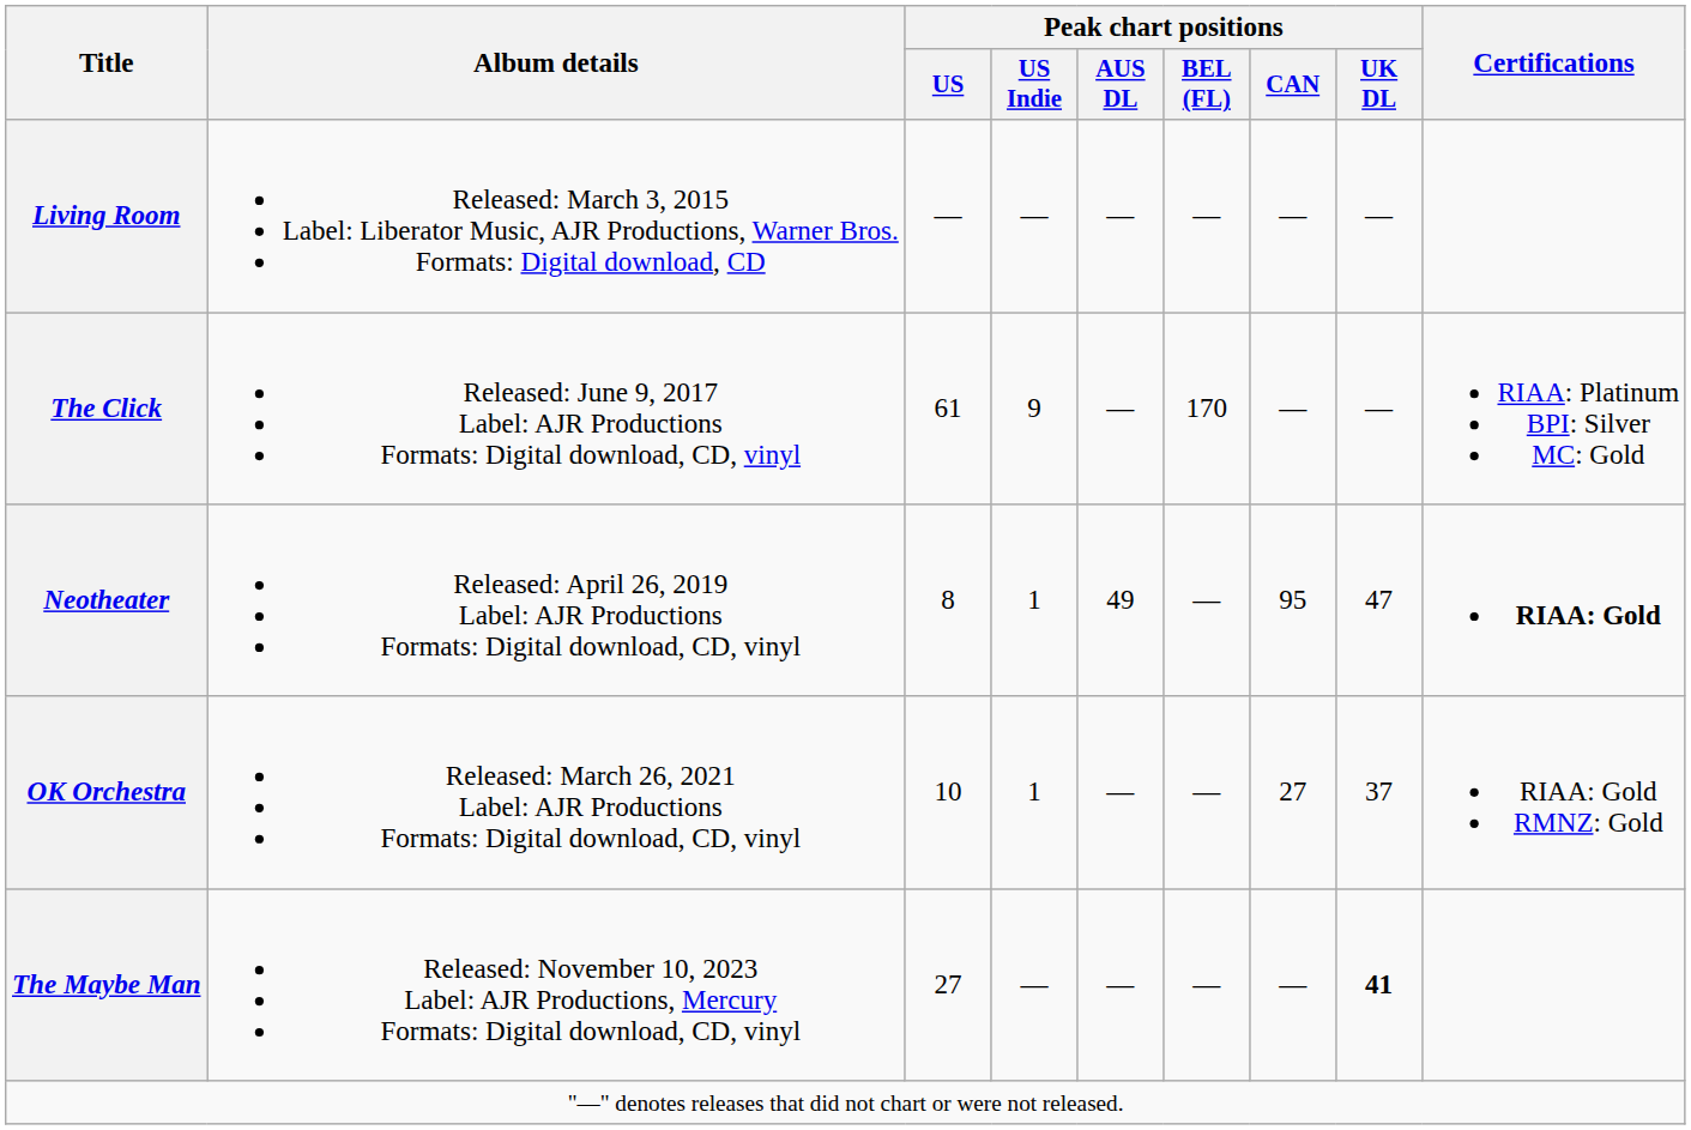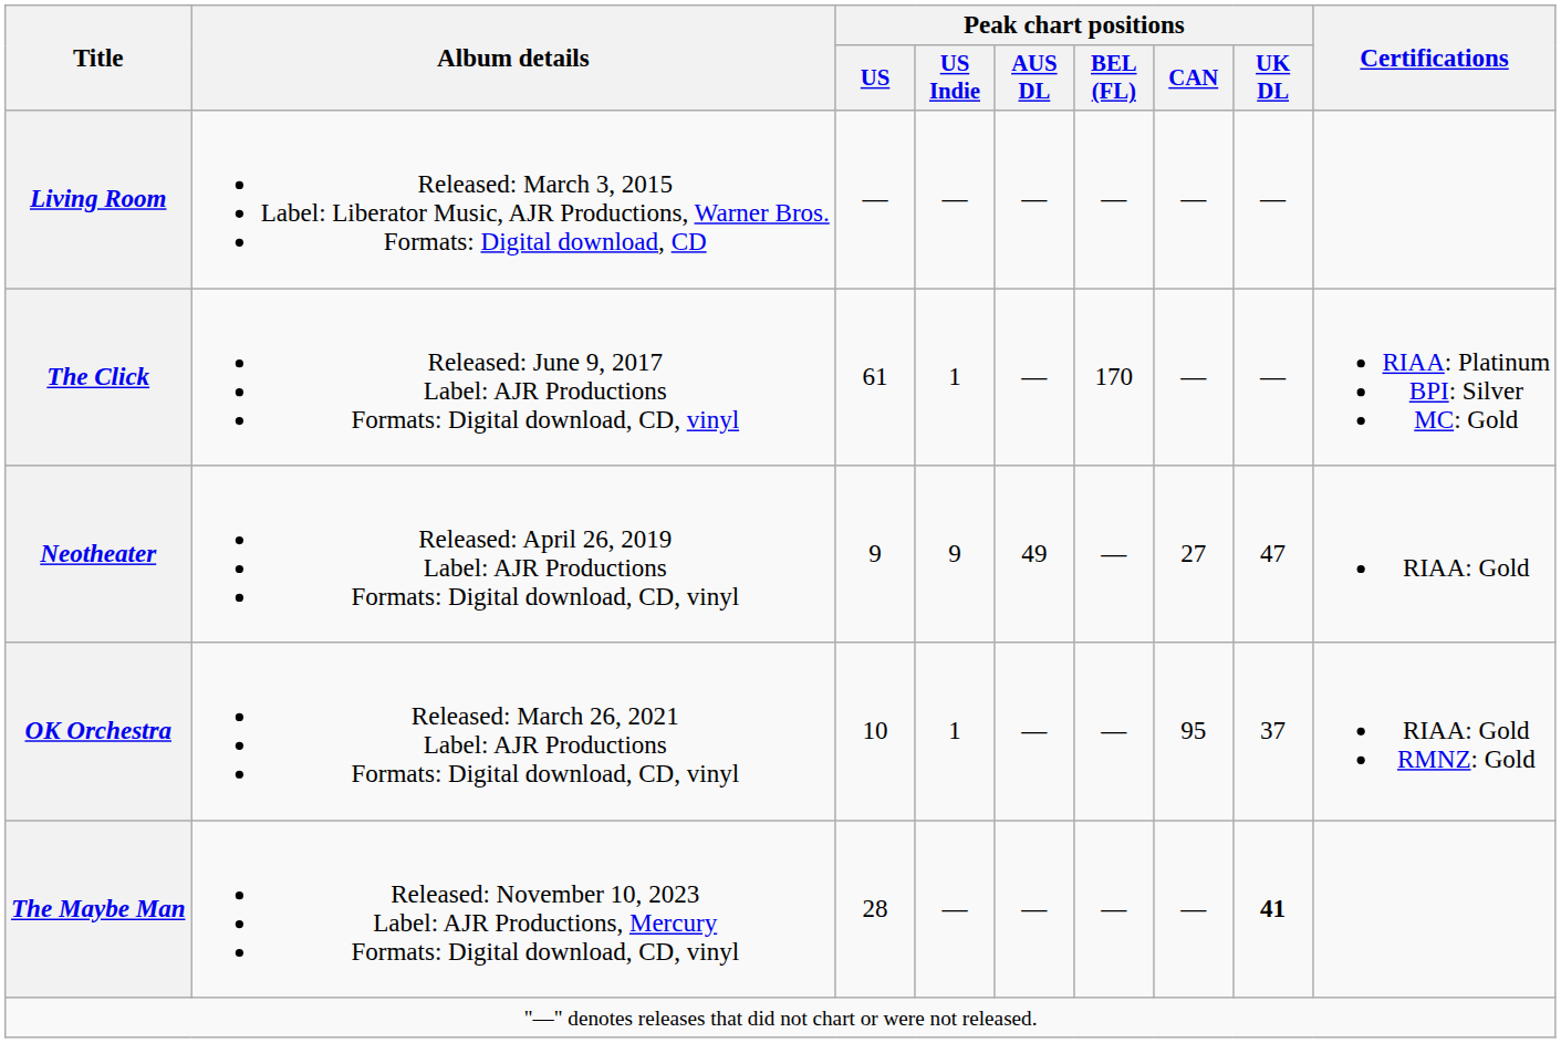 <table class="wikitable plainrowheaders" style="text-align:center;">
 <tr>
 <th rowspan="2">Title</th>
 <th rowspan="2">Album details</th>
 <th colspan="6">Peak chart positions</th>
 <th rowspan="2"><a href='#'>Certifications</a></th>
 </tr>
 <tr>
 <th scope="col" style="width:3em;font-size:90%;"><a href='#'>US</a><br></th>
 <th scope="col" style="width:3em;font-size:90%;"><a href='#'>US<br> Indie</a><br></th>
 <th scope="col" style="width:3em;font-size:90%;"><a href='#'>AUS<br>DL</a><br></th>
 <th scope="col" style="width:3em;font-size:90%;"><a href='#'>BEL<br>(FL)</a><br></th>
 <th scope="col" style="width:3em;font-size:90%;"><a href='#'>CAN</a><br></th>
 <th scope="col" style="width:3em;font-size:90%;"><a href='#'>UK<br>DL</a><br></th>
 </tr>
 <tr>
 <th scope="row"><em><a href='#'>Living Room</a></em></th>
 <td><br><ul><li>Released: March 3, 2015</li><li>Label: Liberator Music, AJR Productions, <a href='#'>Warner Bros.</a></li><li>Formats: <a href='#'>Digital download</a>, <a href='#'>CD</a></li></ul></td>
 <td>—</td>
 <td>—</td>
 <td>—</td>
 <td>—</td>
 <td>—</td>
 <td>—</td>
 <td></td>
 </tr>
 <tr>
 <th scope="row"><em><a href='#'>The Click</a></em></th>
 <td><br><ul><li>Released: June 9, 2017</li><li>Label: AJR Productions</li><li>Formats: Digital download, CD, <a href='#'>vinyl</a></li></ul></td>
 <td>61</td>
-<td>9</td>
+<td>1</td>
 <td>—</td>
 <td>170</td>
 <td>—</td>
 <td>—</td>
 <td><br><ul><li><a href='#'>RIAA</a>: Platinum</li><li><a href='#'>BPI</a>: Silver</li><li><a href='#'>MC</a>: Gold</li></ul></td>
 </tr>
 <tr>
 <th scope="row"><em><a href='#'>Neotheater</a></em></th>
 <td><br><ul><li>Released: April 26, 2019</li><li>Label: AJR Productions</li><li>Formats: Digital download, CD, vinyl</li></ul></td>
-<td>8</td>
-<td>1</td>
+<td>9</td>
+<td>9</td>
 <td>49</td>
 <td>—</td>
-<td>95</td>
+<td>27</td>
 <td>47</td>
-<td><strong><br><ul><li>RIAA: Gold</li></ul></strong></td>
+<td><br><ul><li>RIAA: Gold</li></ul></td>
 </tr>
 <tr>
 <th scope="row"><em><a href='#'>OK Orchestra</a></em></th>
 <td><br><ul><li>Released: March 26, 2021</li><li>Label: AJR Productions</li><li>Formats: Digital download, CD, vinyl</li></ul></td>
 <td>10</td>
 <td>1</td>
 <td>—</td>
 <td>—</td>
-<td>27</td>
+<td>95</td>
 <td>37</td>
 <td><br><ul><li>RIAA: Gold</li><li><a href='#'>RMNZ</a>: Gold</li></ul></td>
 </tr>
 <tr>
 <th scope="row"><em><a href='#'>The Maybe Man</a></em></th>
 <td><br><ul><li>Released: November 10, 2023</li><li>Label: AJR Productions, <a href='#'>Mercury</a></li><li>Formats: Digital download, CD, vinyl</li></ul></td>
-<td>27</td>
+<td>28</td>
 <td>—</td>
 <td>—</td>
 <td>—</td>
 <td>—</td>
 <td><strong>41</strong></td>
 <td></td>
 </tr>
 <tr>
 <td colspan="15"><small>"—" denotes releases that did not chart or were not released.</small></td>
 </tr>
 </table>
